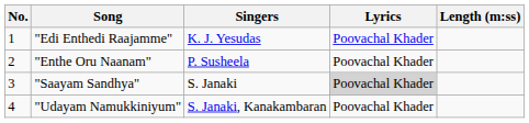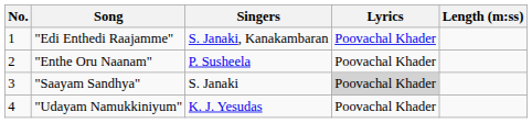 <table class="wikitable" style="font-size:95%;">
 <tr>
 <th>No.</th>
 <th>Song</th>
 <th>Singers</th>
 <th>Lyrics</th>
 <th>Length (m:ss)</th>
 </tr>
 <tr>
 <td>1</td>
 <td>"Edi Enthedi Raajamme"</td>
-<td><a href='#'>K. J. Yesudas</a></td>
+<td><a href='#'>S. Janaki</a>, Kanakambaran</td>
 <td><a href='#'>Poovachal Khader</a></td>
 <td></td>
 </tr>
 <tr>
 <td>2</td>
 <td>"Enthe Oru Naanam"</td>
 <td><a href='#'>P. Susheela</a></td>
 <td>Poovachal Khader</td>
 <td></td>
 </tr>
 <tr>
 <td>3</td>
 <td>"Saayam Sandhya"</td>
 <td>S. Janaki</td>
 <td style="background: lightgrey;">Poovachal Khader</td>
 <td></td>
 </tr>
 <tr>
 <td>4</td>
 <td>"Udayam Namukkiniyum"</td>
-<td><a href='#'>S. Janaki</a>, Kanakambaran</td>
+<td><a href='#'>K. J. Yesudas</a></td>
 <td>Poovachal Khader</td>
 <td></td>
 </tr>
 </table>
